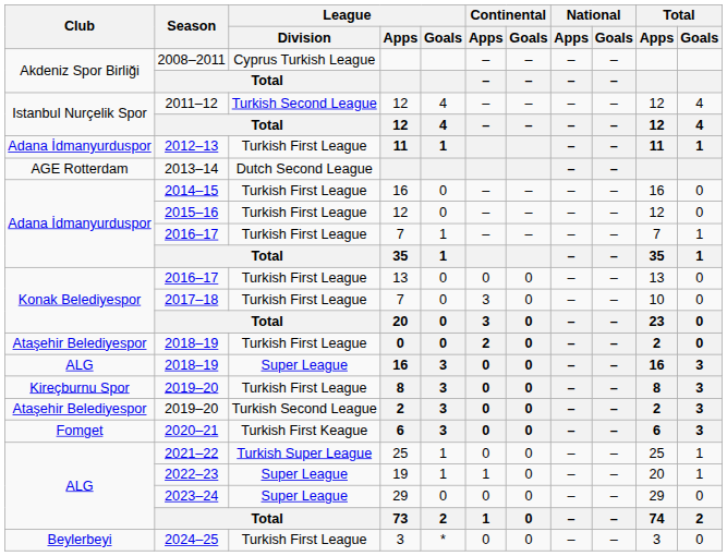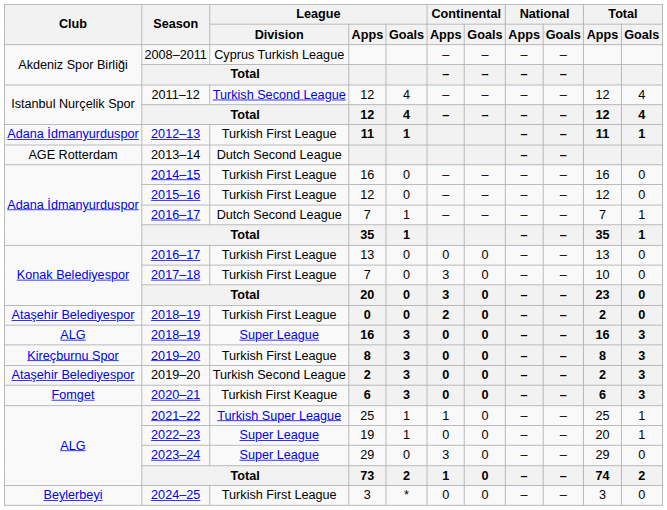 <table class="wikitable" style="text-align: center;">
 <tr>
 <th rowspan="2">Club</th>
 <th rowspan="2">Season</th>
 <th colspan="3">League</th>
 <th colspan="2">Continental</th>
 <th colspan="2">National</th>
 <th colspan="2">Total</th>
 </tr>
 <tr>
 <th>Division</th>
 <th>Apps</th>
 <th>Goals</th>
 <th>Apps</th>
 <th>Goals</th>
 <th>Apps</th>
 <th>Goals</th>
 <th>Apps</th>
 <th>Goals</th>
 </tr>
 <tr>
 <td rowspan=2>Akdeniz Spor Birliği</td>
 <td>2008–2011</td>
 <td>Cyprus Turkish League</td>
 <td></td>
 <td></td>
 <td>–</td>
 <td>–</td>
 <td>–</td>
 <td>–</td>
 <td></td>
 <td></td>
 </tr>
 <tr>
 <th colspan="2">Total</th>
 <th></th>
 <th></th>
 <th>–</th>
 <th>–</th>
 <th>–</th>
 <th>–</th>
 <th></th>
 <th></th>
 </tr>
 <tr>
 <td rowspan=2>Istanbul Nurçelik Spor</td>
 <td>2011–12</td>
 <td><a href='#'>Turkish Second League</a></td>
 <td>12</td>
 <td>4</td>
 <td>–</td>
 <td>–</td>
 <td>–</td>
 <td>–</td>
 <td>12</td>
 <td>4</td>
 </tr>
 <tr>
 <th colspan="2">Total</th>
 <th>12</th>
 <th>4</th>
 <th>–</th>
 <th>–</th>
 <th>–</th>
 <th>–</th>
 <th>12</th>
 <th>4</th>
 </tr>
 <tr>
 <td><a href='#'>Adana İdmanyurduspor</a></td>
 <td><a href='#'>2012–13</a></td>
 <td>Turkish First League</td>
 <th>11</th>
 <th>1</th>
 <th></th>
 <th></th>
 <th>–</th>
 <th>–</th>
 <th>11</th>
 <th>1</th>
 </tr>
 <tr>
 <td>AGE Rotterdam</td>
 <td>2013–14</td>
 <td>Dutch Second League</td>
 <th></th>
 <th></th>
 <th></th>
 <th></th>
 <th>–</th>
 <th>–</th>
 <th></th>
 <th></th>
 </tr>
 <tr>
 <td rowspan=4><a href='#'>Adana İdmanyurduspor</a></td>
 <td><a href='#'>2014–15</a></td>
 <td>Turkish First League</td>
 <td>16</td>
 <td>0</td>
 <td>–</td>
 <td>–</td>
 <td>–</td>
 <td>–</td>
 <td>16</td>
 <td>0</td>
 </tr>
 <tr>
 <td><a href='#'>2015–16</a></td>
 <td>Turkish First League</td>
 <td>12</td>
 <td>0</td>
 <td>–</td>
 <td>–</td>
 <td>–</td>
 <td>–</td>
 <td>12</td>
 <td>0</td>
 </tr>
 <tr>
 <td><a href='#'>2016–17</a></td>
-<td>Turkish First League</td>
+<td>Dutch Second League</td>
 <td>7</td>
 <td>1</td>
 <td>–</td>
 <td>–</td>
 <td>–</td>
 <td>–</td>
 <td>7</td>
 <td>1</td>
 </tr>
 <tr>
 <th colspan="2">Total</th>
 <th>35</th>
 <th>1</th>
 <th></th>
 <th></th>
 <th>–</th>
 <th>–</th>
 <th>35</th>
 <th>1</th>
 </tr>
 <tr>
 <td rowspan=3><a href='#'>Konak Belediyespor</a></td>
 <td><a href='#'>2016–17</a></td>
 <td>Turkish First League</td>
 <td>13</td>
 <td>0</td>
 <td>0</td>
 <td>0</td>
 <td>–</td>
 <td>–</td>
 <td>13</td>
 <td>0</td>
 </tr>
 <tr>
 <td><a href='#'>2017–18</a></td>
 <td>Turkish First League</td>
 <td>7</td>
 <td>0</td>
 <td>3</td>
 <td>0</td>
 <td>–</td>
 <td>–</td>
 <td>10</td>
 <td>0</td>
 </tr>
 <tr>
 <th colspan="2">Total</th>
 <th>20</th>
 <th>0</th>
 <th>3</th>
 <th>0</th>
 <th>–</th>
 <th>–</th>
 <th>23</th>
 <th>0</th>
 </tr>
 <tr>
 <td><a href='#'>Ataşehir Belediyespor</a></td>
 <td><a href='#'>2018–19</a></td>
 <td>Turkish First League</td>
 <th>0</th>
 <th>0</th>
 <th>2</th>
 <th>0</th>
 <th>–</th>
 <th>–</th>
 <th>2</th>
 <th>0</th>
 </tr>
 <tr>
 <td><a href='#'>ALG</a></td>
 <td><a href='#'>2018–19</a></td>
 <td><a href='#'>Super League</a></td>
 <th>16</th>
 <th>3</th>
 <th>0</th>
 <th>0</th>
 <th>–</th>
 <th>–</th>
 <th>16</th>
 <th>3</th>
 </tr>
 <tr>
 <td><a href='#'>Kireçburnu Spor</a></td>
 <td><a href='#'>2019–20</a></td>
 <td>Turkish First League</td>
 <th>8</th>
 <th>3</th>
 <th>0</th>
 <th>0</th>
 <th>–</th>
 <th>–</th>
 <th>8</th>
 <th>3</th>
 </tr>
 <tr>
 <td><a href='#'>Ataşehir Belediyespor</a></td>
 <td>2019–20</td>
 <td>Turkish Second League</td>
 <th>2</th>
 <th>3</th>
 <th>0</th>
 <th>0</th>
 <th>–</th>
 <th>–</th>
 <th>2</th>
 <th>3</th>
 </tr>
 <tr>
 <td><a href='#'>Fomget</a></td>
 <td><a href='#'>2020–21</a></td>
 <td>Turkish First Keague</td>
 <th>6</th>
 <th>3</th>
 <th>0</th>
 <th>0</th>
 <th>–</th>
 <th>–</th>
 <th>6</th>
 <th>3</th>
 </tr>
 <tr>
 <td rowspan=4><a href='#'>ALG</a></td>
 <td><a href='#'>2021–22</a></td>
 <td><a href='#'>Turkish Super League</a></td>
 <td>25</td>
 <td>1</td>
-<td>0</td>
+<td>1</td>
 <td>0</td>
 <td>–</td>
 <td>–</td>
 <td>25</td>
 <td>1</td>
 </tr>
 <tr>
 <td><a href='#'>2022–23</a></td>
 <td><a href='#'>Super League</a></td>
 <td>19</td>
 <td>1</td>
-<td>1</td>
+<td>0</td>
 <td>0</td>
 <td>–</td>
 <td>–</td>
 <td>20</td>
 <td>1</td>
 </tr>
 <tr>
 <td><a href='#'>2023–24</a></td>
 <td><a href='#'>Super League</a></td>
 <td>29</td>
 <td>0</td>
-<td>0</td>
+<td>3</td>
 <td>0</td>
 <td>–</td>
 <td>–</td>
 <td>29</td>
 <td>0</td>
 </tr>
 <tr>
 <th colspan="2">Total</th>
 <th>73</th>
 <th>2</th>
 <th>1</th>
 <th>0</th>
 <th>–</th>
 <th>–</th>
 <th>74</th>
 <th>2</th>
 </tr>
 <tr>
 <td><a href='#'>Beylerbeyi</a></td>
 <td><a href='#'>2024–25</a></td>
 <td>Turkish First League</td>
 <td>3</td>
 <td>*</td>
 <td>0</td>
 <td>0</td>
 <td>–</td>
 <td>–</td>
 <td>3</td>
 <td>0</td>
 </tr>
 </table>
